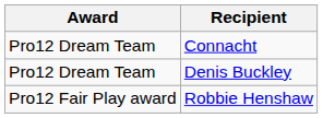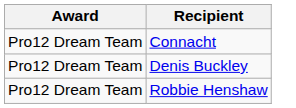 <table class="wikitable">
 <tr>
 <th>Award</th>
 <th>Recipient</th>
 </tr>
 <tr>
 <td>Pro12 Dream Team</td>
 <td><a href='#'>Connacht</a></td>
 </tr>
 <tr>
 <td>Pro12 Dream Team</td>
 <td><a href='#'>Denis Buckley</a></td>
 </tr>
 <tr>
-<td>Pro12 Fair Play award</td>
+<td>Pro12 Dream Team</td>
 <td><a href='#'>Robbie Henshaw</a></td>
 </tr>
 </table>
